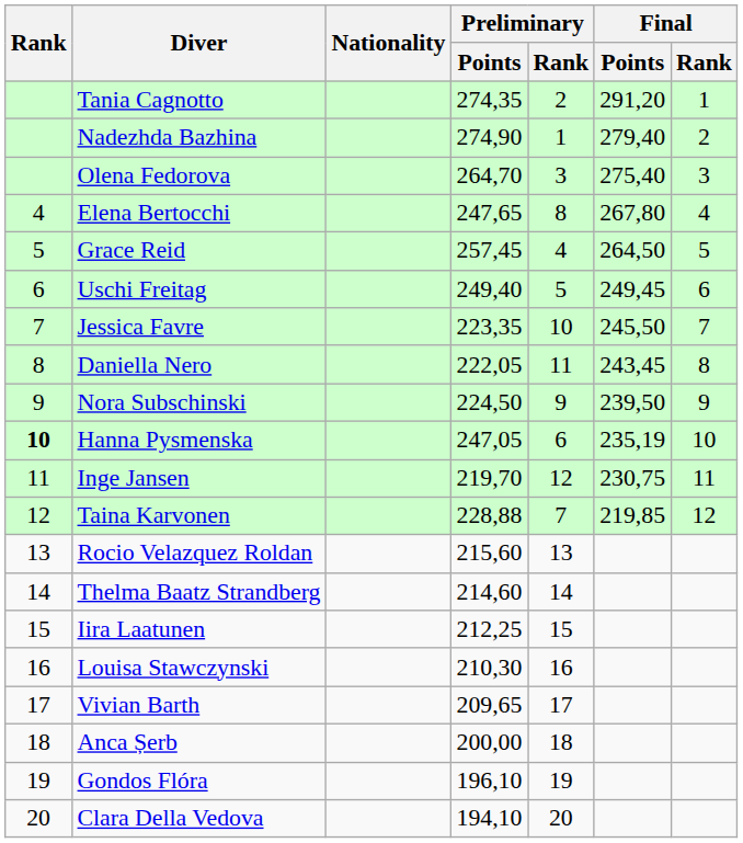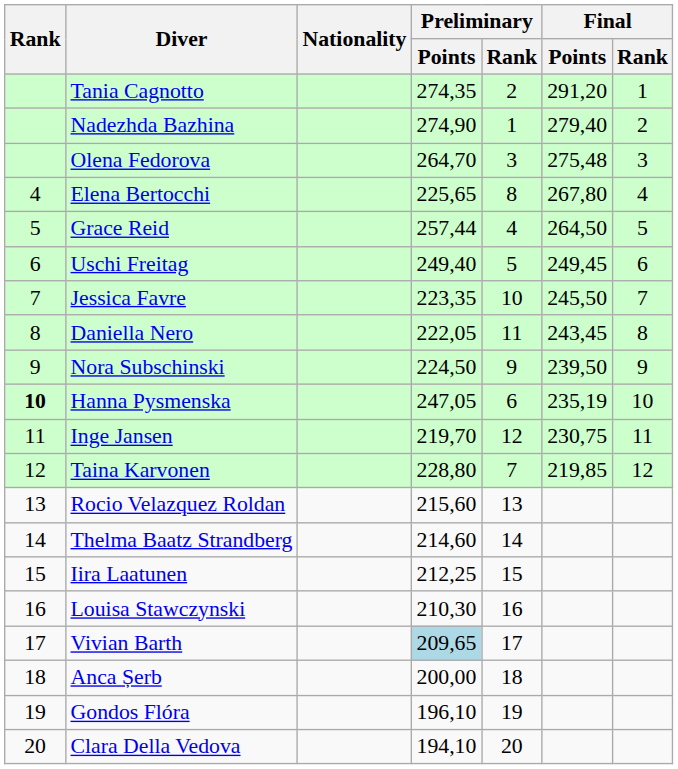 <table class="wikitable" style="text-align:center">
 <tr>
 <th rowspan="2">Rank</th>
 <th rowspan="2">Diver</th>
 <th rowspan="2">Nationality</th>
 <th colspan="2">Preliminary</th>
 <th colspan="2">Final</th>
 </tr>
 <tr>
 <th>Points</th>
 <th>Rank</th>
 <th>Points</th>
 <th>Rank</th>
 </tr>
 <tr bgcolor=ccffcc>
 <td></td>
 <td align=left><a href='#'>Tania Cagnotto</a></td>
 <td align=left></td>
 <td>274,35</td>
 <td>2</td>
 <td>291,20</td>
 <td>1</td>
 </tr>
 <tr bgcolor=ccffcc>
 <td></td>
 <td align=left><a href='#'>Nadezhda Bazhina</a></td>
 <td align=left></td>
 <td>274,90</td>
 <td>1</td>
 <td>279,40</td>
 <td>2</td>
 </tr>
 <tr bgcolor=ccffcc>
 <td></td>
 <td align=left><a href='#'>Olena Fedorova</a></td>
 <td align=left></td>
 <td>264,70</td>
 <td>3</td>
-<td>275,40</td>
+<td>275,48</td>
 <td>3</td>
 </tr>
 <tr bgcolor=ccffcc>
 <td>4</td>
 <td align=left><a href='#'>Elena Bertocchi</a></td>
 <td align=left></td>
-<td>247,65</td>
+<td>225,65</td>
 <td>8</td>
 <td>267,80</td>
 <td>4</td>
 </tr>
 <tr bgcolor=ccffcc>
 <td>5</td>
 <td align=left><a href='#'>Grace Reid</a></td>
 <td align=left></td>
-<td>257,45</td>
+<td>257,44</td>
 <td>4</td>
 <td>264,50</td>
 <td>5</td>
 </tr>
 <tr bgcolor=ccffcc>
 <td>6</td>
 <td align=left><a href='#'>Uschi Freitag</a></td>
 <td align=left></td>
 <td>249,40</td>
 <td>5</td>
 <td>249,45</td>
 <td>6</td>
 </tr>
 <tr bgcolor=ccffcc>
 <td>7</td>
 <td align=left><a href='#'>Jessica Favre</a></td>
 <td align=left></td>
 <td>223,35</td>
 <td>10</td>
 <td>245,50</td>
 <td>7</td>
 </tr>
 <tr bgcolor=ccffcc>
 <td>8</td>
 <td align=left><a href='#'>Daniella Nero</a></td>
 <td align=left></td>
 <td>222,05</td>
 <td>11</td>
 <td>243,45</td>
 <td>8</td>
 </tr>
 <tr bgcolor=ccffcc>
 <td>9</td>
 <td align=left><a href='#'>Nora Subschinski</a></td>
 <td align=left></td>
 <td>224,50</td>
 <td>9</td>
 <td>239,50</td>
 <td>9</td>
 </tr>
 <tr bgcolor=ccffcc>
 <td><strong>10</strong></td>
 <td align=left><a href='#'>Hanna Pysmenska</a></td>
 <td align=left></td>
 <td>247,05</td>
 <td>6</td>
 <td>235,19</td>
 <td>10</td>
 </tr>
 <tr bgcolor=ccffcc>
 <td>11</td>
 <td align=left><a href='#'>Inge Jansen</a></td>
 <td align=left></td>
 <td>219,70</td>
 <td>12</td>
 <td>230,75</td>
 <td>11</td>
 </tr>
 <tr bgcolor=ccffcc>
 <td>12</td>
 <td align=left><a href='#'>Taina Karvonen</a></td>
 <td align=left></td>
-<td>228,88</td>
+<td>228,80</td>
 <td>7</td>
 <td>219,85</td>
 <td>12</td>
 </tr>
 <tr>
 <td>13</td>
 <td align=left><a href='#'>Rocio Velazquez Roldan</a></td>
 <td align=left></td>
 <td>215,60</td>
 <td>13</td>
 <td></td>
 <td></td>
 </tr>
 <tr>
 <td>14</td>
 <td align=left><a href='#'>Thelma Baatz Strandberg</a></td>
 <td align=left></td>
 <td>214,60</td>
 <td>14</td>
 <td></td>
 <td></td>
 </tr>
 <tr>
 <td>15</td>
 <td align=left><a href='#'>Iira Laatunen</a></td>
 <td align=left></td>
 <td>212,25</td>
 <td>15</td>
 <td></td>
 <td></td>
 </tr>
 <tr>
 <td>16</td>
 <td align=left><a href='#'>Louisa Stawczynski</a></td>
 <td align=left></td>
 <td>210,30</td>
 <td>16</td>
 <td></td>
 <td></td>
 </tr>
 <tr>
 <td>17</td>
 <td align=left><a href='#'>Vivian Barth</a></td>
 <td align=left></td>
-<td>209,65</td>
+<td style="background: lightblue;">209,65</td>
 <td>17</td>
 <td></td>
 <td></td>
 </tr>
 <tr>
 <td>18</td>
 <td align=left><a href='#'>Anca Șerb</a></td>
 <td align=left></td>
 <td>200,00</td>
 <td>18</td>
 <td></td>
 <td></td>
 </tr>
 <tr>
 <td>19</td>
 <td align=left><a href='#'>Gondos Flóra</a></td>
 <td align=left></td>
 <td>196,10</td>
 <td>19</td>
 <td></td>
 <td></td>
 </tr>
 <tr>
 <td>20</td>
 <td align=left><a href='#'>Clara Della Vedova</a></td>
 <td align=left></td>
 <td>194,10</td>
 <td>20</td>
 <td></td>
 <td></td>
 </tr>
 </table>
